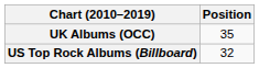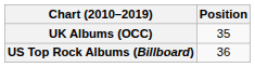 <table class="wikitable plainrowheaders" style="text-align:center">
 <tr>
 <th scope="col">Chart (2010–2019)</th>
 <th scope="col">Position</th>
 </tr>
 <tr>
 <th scope="row">UK Albums (OCC)</th>
 <td>35</td>
 </tr>
 <tr>
 <th scope="row">US Top Rock Albums (<em>Billboard</em>)</th>
-<td>32</td>
+<td>36</td>
 </tr>
 </table>
